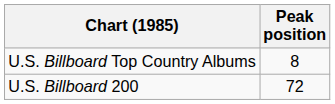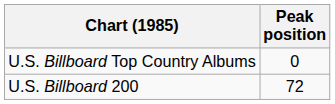 <table class="wikitable">
 <tr>
 <th>Chart (1985)</th>
 <th>Peak<br>position</th>
 </tr>
 <tr>
 <td>U.S. <em>Billboard</em> Top Country Albums</td>
-<td align="center">8</td>
+<td align="center">0</td>
 </tr>
 <tr>
 <td>U.S. <em>Billboard</em> 200</td>
 <td align="center">72</td>
 </tr>
 </table>
